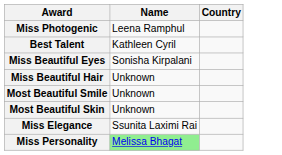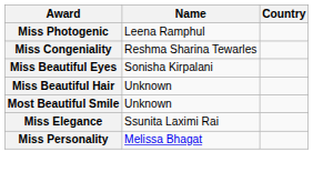 <table class="wikitable">
 <tr>
 <th>Award</th>
 <th>Name</th>
 <th>Country</th>
 </tr>
 <tr>
 <th>Miss Photogenic</th>
 <td>Leena Ramphul</td>
 <td></td>
 </tr>
 <tr>
-<th>Best Talent</th>
-<td>Kathleen Cyril</td>
+<th>Miss Congeniality</th>
+<td>Reshma Sharina Tewarles</td>
 <td></td>
 </tr>
 <tr>
 <th>Miss Beautiful Eyes</th>
 <td>Sonisha Kirpalani</td>
 <td></td>
 </tr>
 <tr>
 <th>Miss Beautiful Hair</th>
 <td>Unknown</td>
 <td></td>
 </tr>
 <tr>
 <th>Most Beautiful Smile</th>
 <td>Unknown</td>
 <td></td>
 </tr>
 <tr>
-<th>Most Beautiful Skin</th>
-<td>Unknown</td>
-<td></td>
-</tr>
-<tr>
 <th>Miss Elegance</th>
 <td>Ssunita Laximi Rai</td>
 <td></td>
 </tr>
 <tr>
 <th>Miss Personality</th>
-<td style="background: lightgreen;"><a href='#'>Melissa Bhagat</a></td>
+<td><a href='#'>Melissa Bhagat</a></td>
 <td></td>
 </tr>
 </table>
